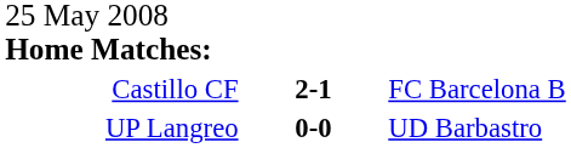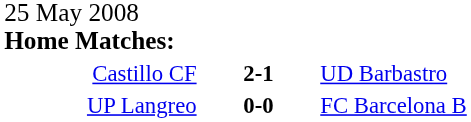 <table width=100% cellspacing=1>
 <tr>
 <th width=20%></th>
 <th width=12%></th>
 <th width=20%></th>
 <th></th>
 </tr>
 <tr>
 <td>25 May 2008<br><strong>Home Matches:</strong></td>
 </tr>
 <tr style=font-size:90%>
 <td align=right><a href='#'>Castillo CF</a></td>
 <td align=center><strong>2-1</strong></td>
-<td><a href='#'>FC Barcelona B</a></td>
+<td><a href='#'>UD Barbastro</a></td>
 </tr>
 <tr style=font-size:90%>
 <td align=right><a href='#'>UP Langreo</a></td>
 <td align=center><strong>0-0</strong></td>
-<td><a href='#'>UD Barbastro</a></td>
+<td><a href='#'>FC Barcelona B</a></td>
 </tr>
 </table>
